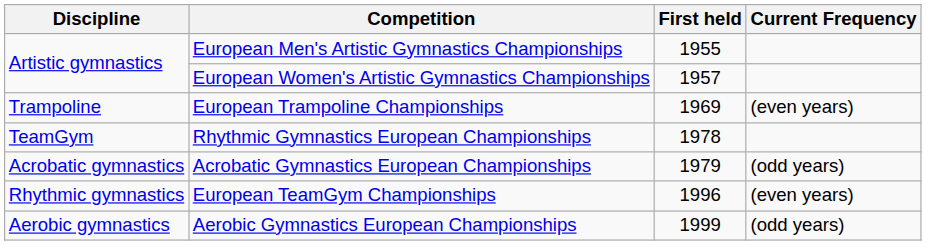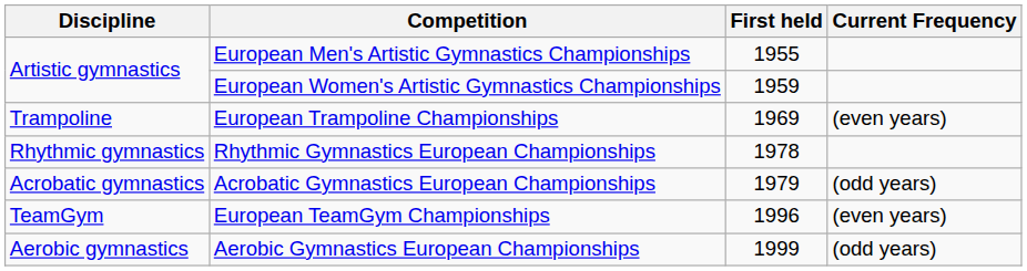 <table class="wikitable sortable">
 <tr>
 <th>Discipline</th>
 <th>Competition</th>
 <th>First held</th>
 <th>Current Frequency</th>
 </tr>
 <tr>
 <td rowspan=2><a href='#'>Artistic gymnastics</a></td>
 <td><a href='#'>European Men's Artistic Gymnastics Championships</a></td>
 <td align=center>1955</td>
 <td></td>
 </tr>
 <tr>
 <td><a href='#'>European Women's Artistic Gymnastics Championships</a></td>
-<td align=center>1957</td>
+<td align=center>1959</td>
 <td></td>
 </tr>
 <tr>
 <td><a href='#'>Trampoline</a></td>
 <td><a href='#'>European Trampoline Championships</a></td>
 <td align=center>1969</td>
 <td> (even years)</td>
 </tr>
 <tr>
-<td><a href='#'>TeamGym</a></td>
+<td><a href='#'>Rhythmic gymnastics</a></td>
 <td><a href='#'>Rhythmic Gymnastics European Championships</a></td>
 <td align=center>1978</td>
 <td></td>
 </tr>
 <tr>
 <td><a href='#'>Acrobatic gymnastics</a></td>
 <td><a href='#'>Acrobatic Gymnastics European Championships</a></td>
 <td align=center>1979</td>
 <td> (odd years)</td>
 </tr>
 <tr>
-<td><a href='#'>Rhythmic gymnastics</a></td>
+<td><a href='#'>TeamGym</a></td>
 <td><a href='#'>European TeamGym Championships</a></td>
 <td align=center>1996</td>
 <td> (even years)</td>
 </tr>
 <tr>
 <td><a href='#'>Aerobic gymnastics</a></td>
 <td><a href='#'>Aerobic Gymnastics European Championships</a></td>
 <td align=center>1999</td>
 <td> (odd years)</td>
 </tr>
 </table>
